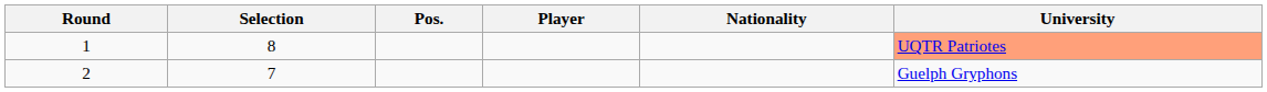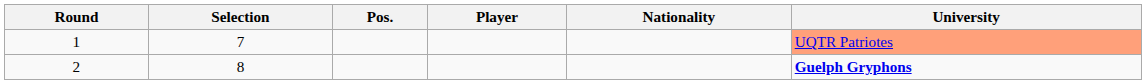 <table class="wikitable sortable" style="width:90%; font-size:95%;">
 <tr>
 <th>Round</th>
 <th>Selection</th>
 <th>Pos.</th>
 <th>Player</th>
 <th>Nationality</th>
 <th>University</th>
 </tr>
 <tr>
 <td align=center>1</td>
-<td align=center>8</td>
+<td align=center>7</td>
 <td align=center></td>
 <td></td>
 <td></td>
 <td style="background: lightsalmon;"><a href='#'>UQTR Patriotes</a></td>
 </tr>
 <tr>
 <td align=center>2</td>
-<td align=center>7</td>
+<td align=center>8</td>
 <td align=center></td>
 <td></td>
 <td></td>
-<td><a href='#'>Guelph Gryphons</a></td>
+<td><strong><a href='#'>Guelph Gryphons</a></strong></td>
 </tr>
 <tr>
 </tr>
 </table>
